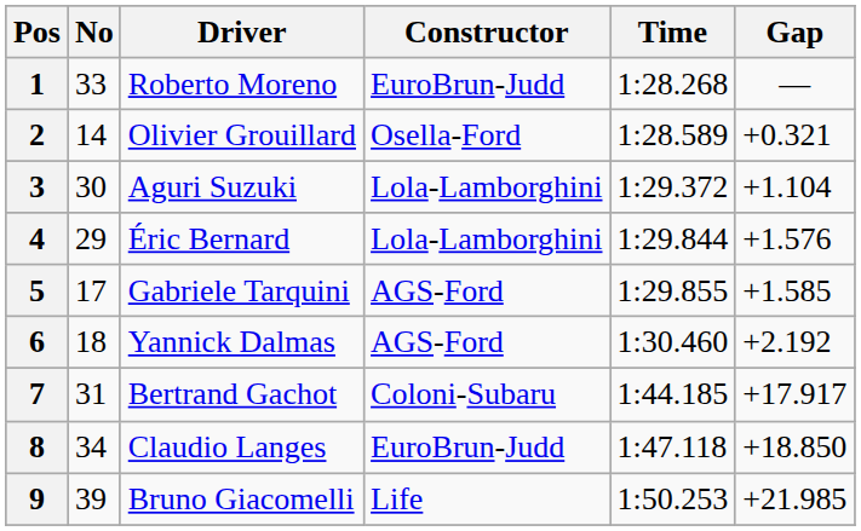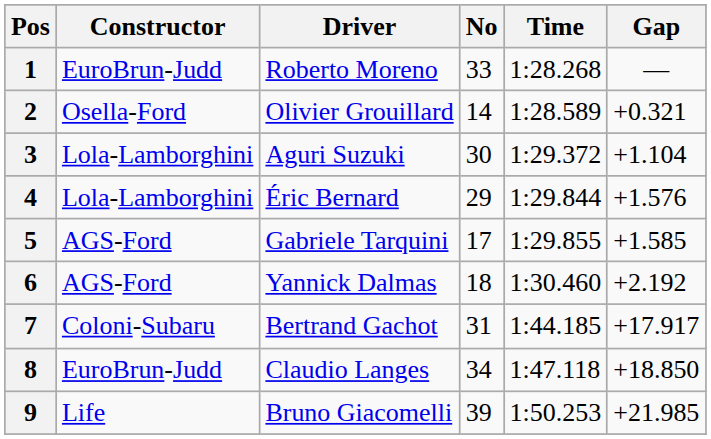 <table class="wikitable" style="font-size: 95%;">
 <tr>
 <th>Pos</th>
+<th>Constructor</th>
+<th>Driver</th>
 <th>No</th>
-<th>Driver</th>
-<th>Constructor</th>
 <th>Time</th>
 <th>Gap</th>
 </tr>
 <tr>
 <th>1</th>
+<td><a href='#'>EuroBrun</a>-<a href='#'>Judd</a></td>
+<td> <a href='#'>Roberto Moreno</a></td>
 <td>33</td>
-<td> <a href='#'>Roberto Moreno</a></td>
-<td><a href='#'>EuroBrun</a>-<a href='#'>Judd</a></td>
 <td>1:28.268</td>
 <td align="center">—</td>
 </tr>
 <tr>
 <th>2</th>
+<td><a href='#'>Osella</a>-<a href='#'>Ford</a></td>
+<td> <a href='#'>Olivier Grouillard</a></td>
 <td>14</td>
-<td> <a href='#'>Olivier Grouillard</a></td>
-<td><a href='#'>Osella</a>-<a href='#'>Ford</a></td>
 <td>1:28.589</td>
 <td>+0.321</td>
 </tr>
 <tr>
 <th>3</th>
+<td><a href='#'>Lola</a>-<a href='#'>Lamborghini</a></td>
+<td> <a href='#'>Aguri Suzuki</a></td>
 <td>30</td>
-<td> <a href='#'>Aguri Suzuki</a></td>
-<td><a href='#'>Lola</a>-<a href='#'>Lamborghini</a></td>
 <td>1:29.372</td>
 <td>+1.104</td>
 </tr>
 <tr>
 <th>4</th>
+<td><a href='#'>Lola</a>-<a href='#'>Lamborghini</a></td>
+<td> <a href='#'>Éric Bernard</a></td>
 <td>29</td>
-<td> <a href='#'>Éric Bernard</a></td>
-<td><a href='#'>Lola</a>-<a href='#'>Lamborghini</a></td>
 <td>1:29.844</td>
 <td>+1.576</td>
 </tr>
 <tr>
 <th>5</th>
+<td><a href='#'>AGS</a>-<a href='#'>Ford</a></td>
+<td> <a href='#'>Gabriele Tarquini</a></td>
 <td>17</td>
-<td> <a href='#'>Gabriele Tarquini</a></td>
-<td><a href='#'>AGS</a>-<a href='#'>Ford</a></td>
 <td>1:29.855</td>
 <td>+1.585</td>
 </tr>
 <tr>
 <th>6</th>
+<td><a href='#'>AGS</a>-<a href='#'>Ford</a></td>
+<td> <a href='#'>Yannick Dalmas</a></td>
 <td>18</td>
-<td> <a href='#'>Yannick Dalmas</a></td>
-<td><a href='#'>AGS</a>-<a href='#'>Ford</a></td>
 <td>1:30.460</td>
 <td>+2.192</td>
 </tr>
 <tr>
 <th>7</th>
+<td><a href='#'>Coloni</a>-<a href='#'>Subaru</a></td>
+<td> <a href='#'>Bertrand Gachot</a></td>
 <td>31</td>
-<td> <a href='#'>Bertrand Gachot</a></td>
-<td><a href='#'>Coloni</a>-<a href='#'>Subaru</a></td>
 <td>1:44.185</td>
 <td>+17.917</td>
 </tr>
 <tr>
 <th>8</th>
+<td><a href='#'>EuroBrun</a>-<a href='#'>Judd</a></td>
+<td> <a href='#'>Claudio Langes</a></td>
 <td>34</td>
-<td> <a href='#'>Claudio Langes</a></td>
-<td><a href='#'>EuroBrun</a>-<a href='#'>Judd</a></td>
 <td>1:47.118</td>
 <td>+18.850</td>
 </tr>
 <tr>
 <th>9</th>
+<td><a href='#'>Life</a></td>
+<td> <a href='#'>Bruno Giacomelli</a></td>
 <td>39</td>
-<td> <a href='#'>Bruno Giacomelli</a></td>
-<td><a href='#'>Life</a></td>
 <td>1:50.253</td>
 <td>+21.985</td>
 </tr>
 </table>
